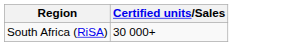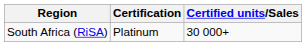 <table class="wikitable">
 <tr>
 <th>Region</th>
+<th>Certification</th>
 <th><a href='#'>Certified units</a>/Sales</th>
 </tr>
 <tr>
 <td>South Africa (<a href='#'>RiSA</a>)</td>
+<td>Platinum</td>
 <td>30 000+</td>
 </tr>
 </table>
